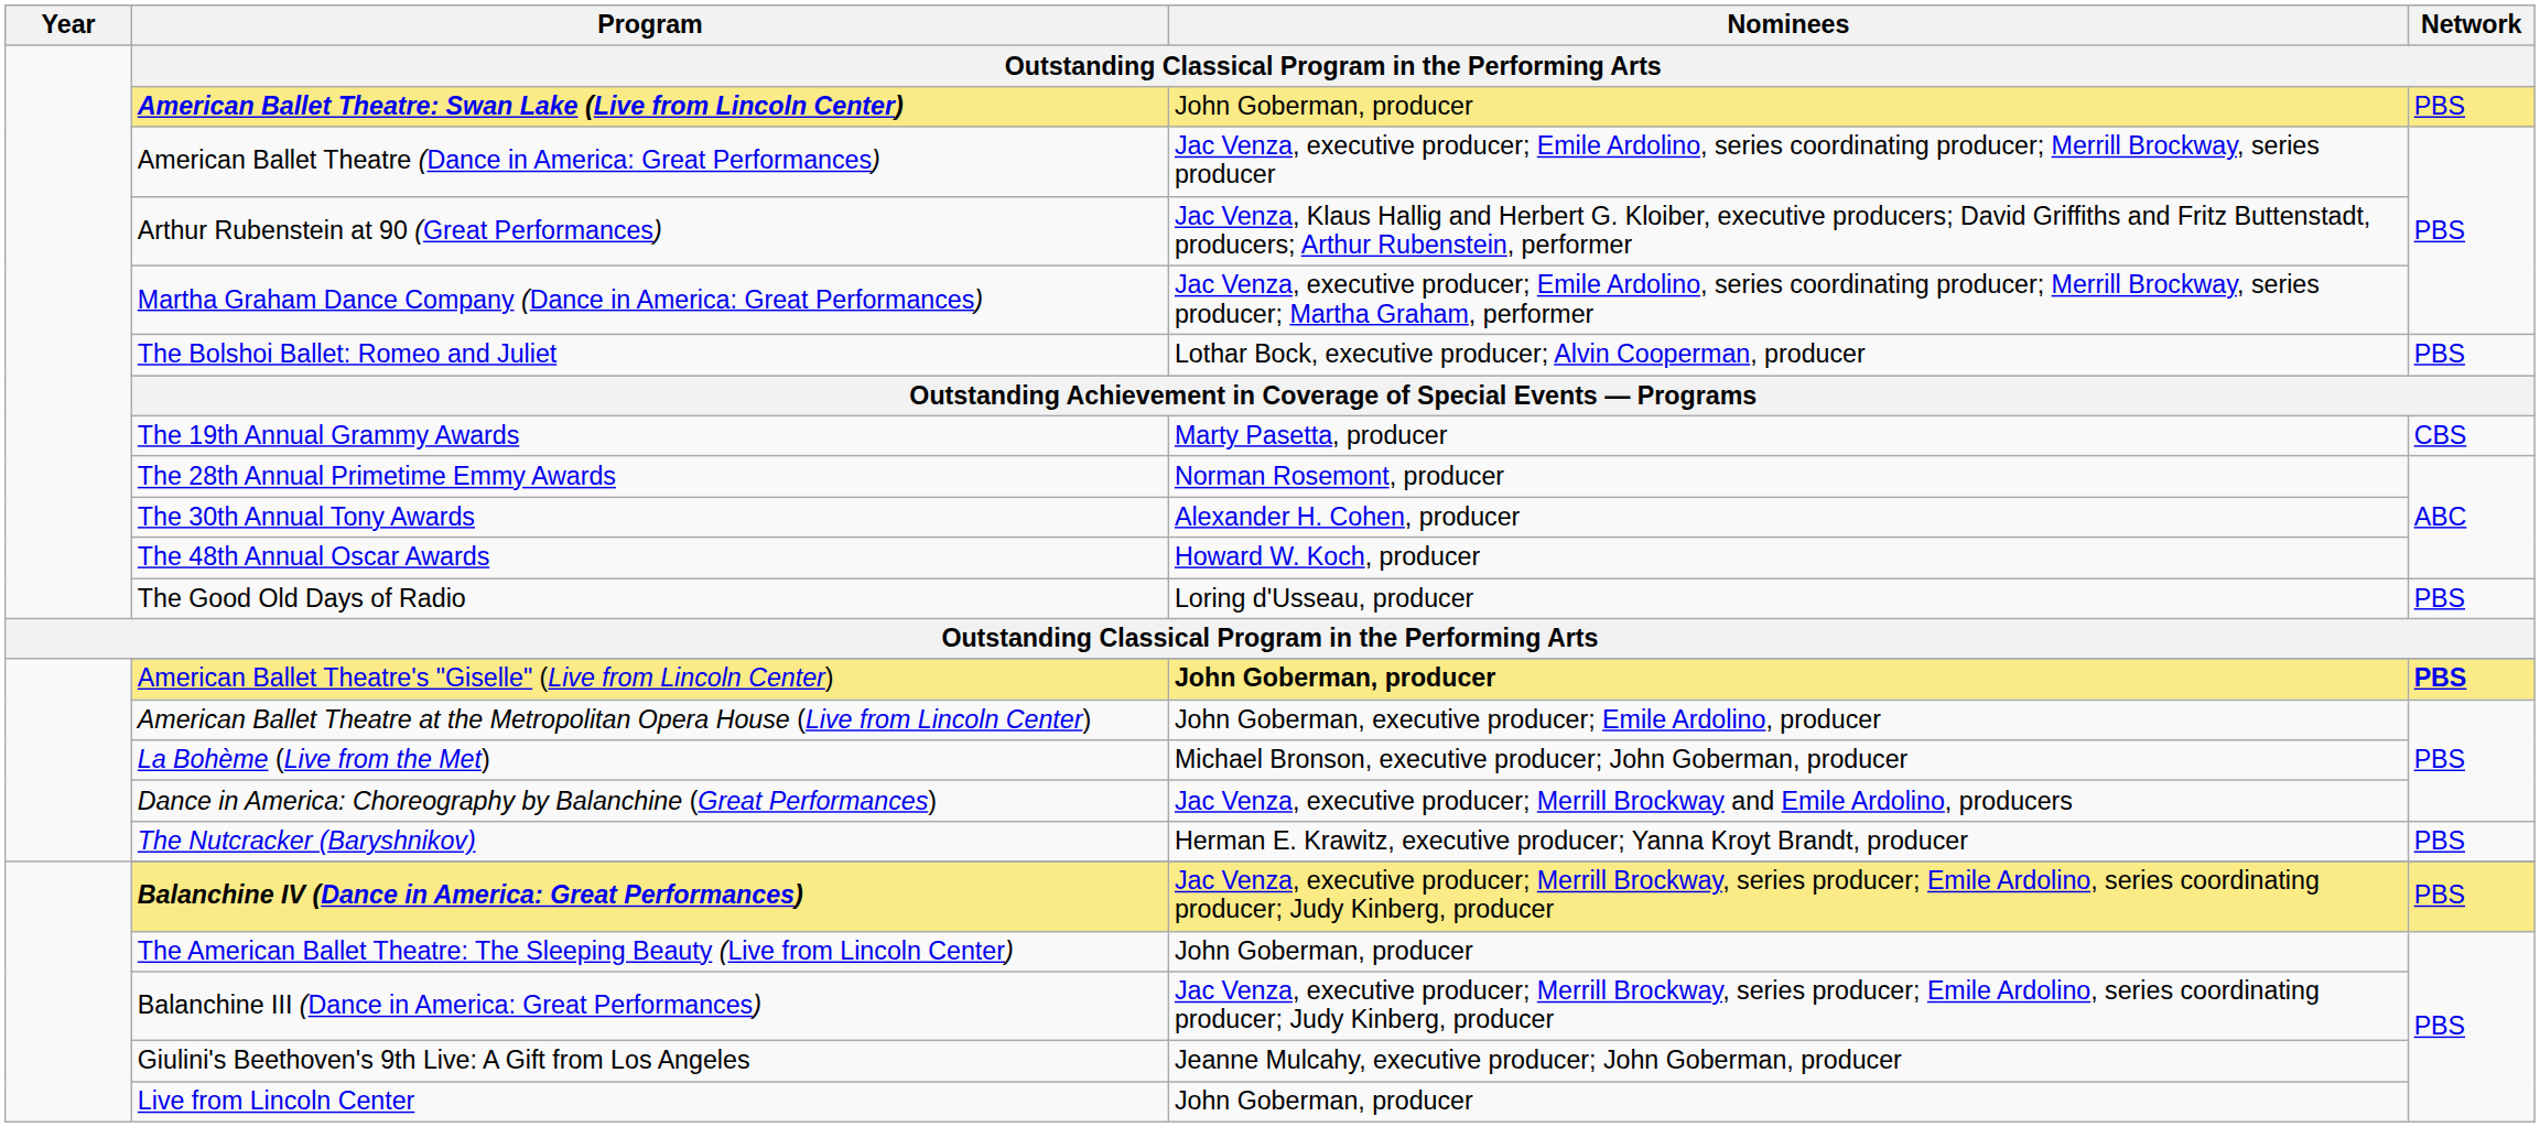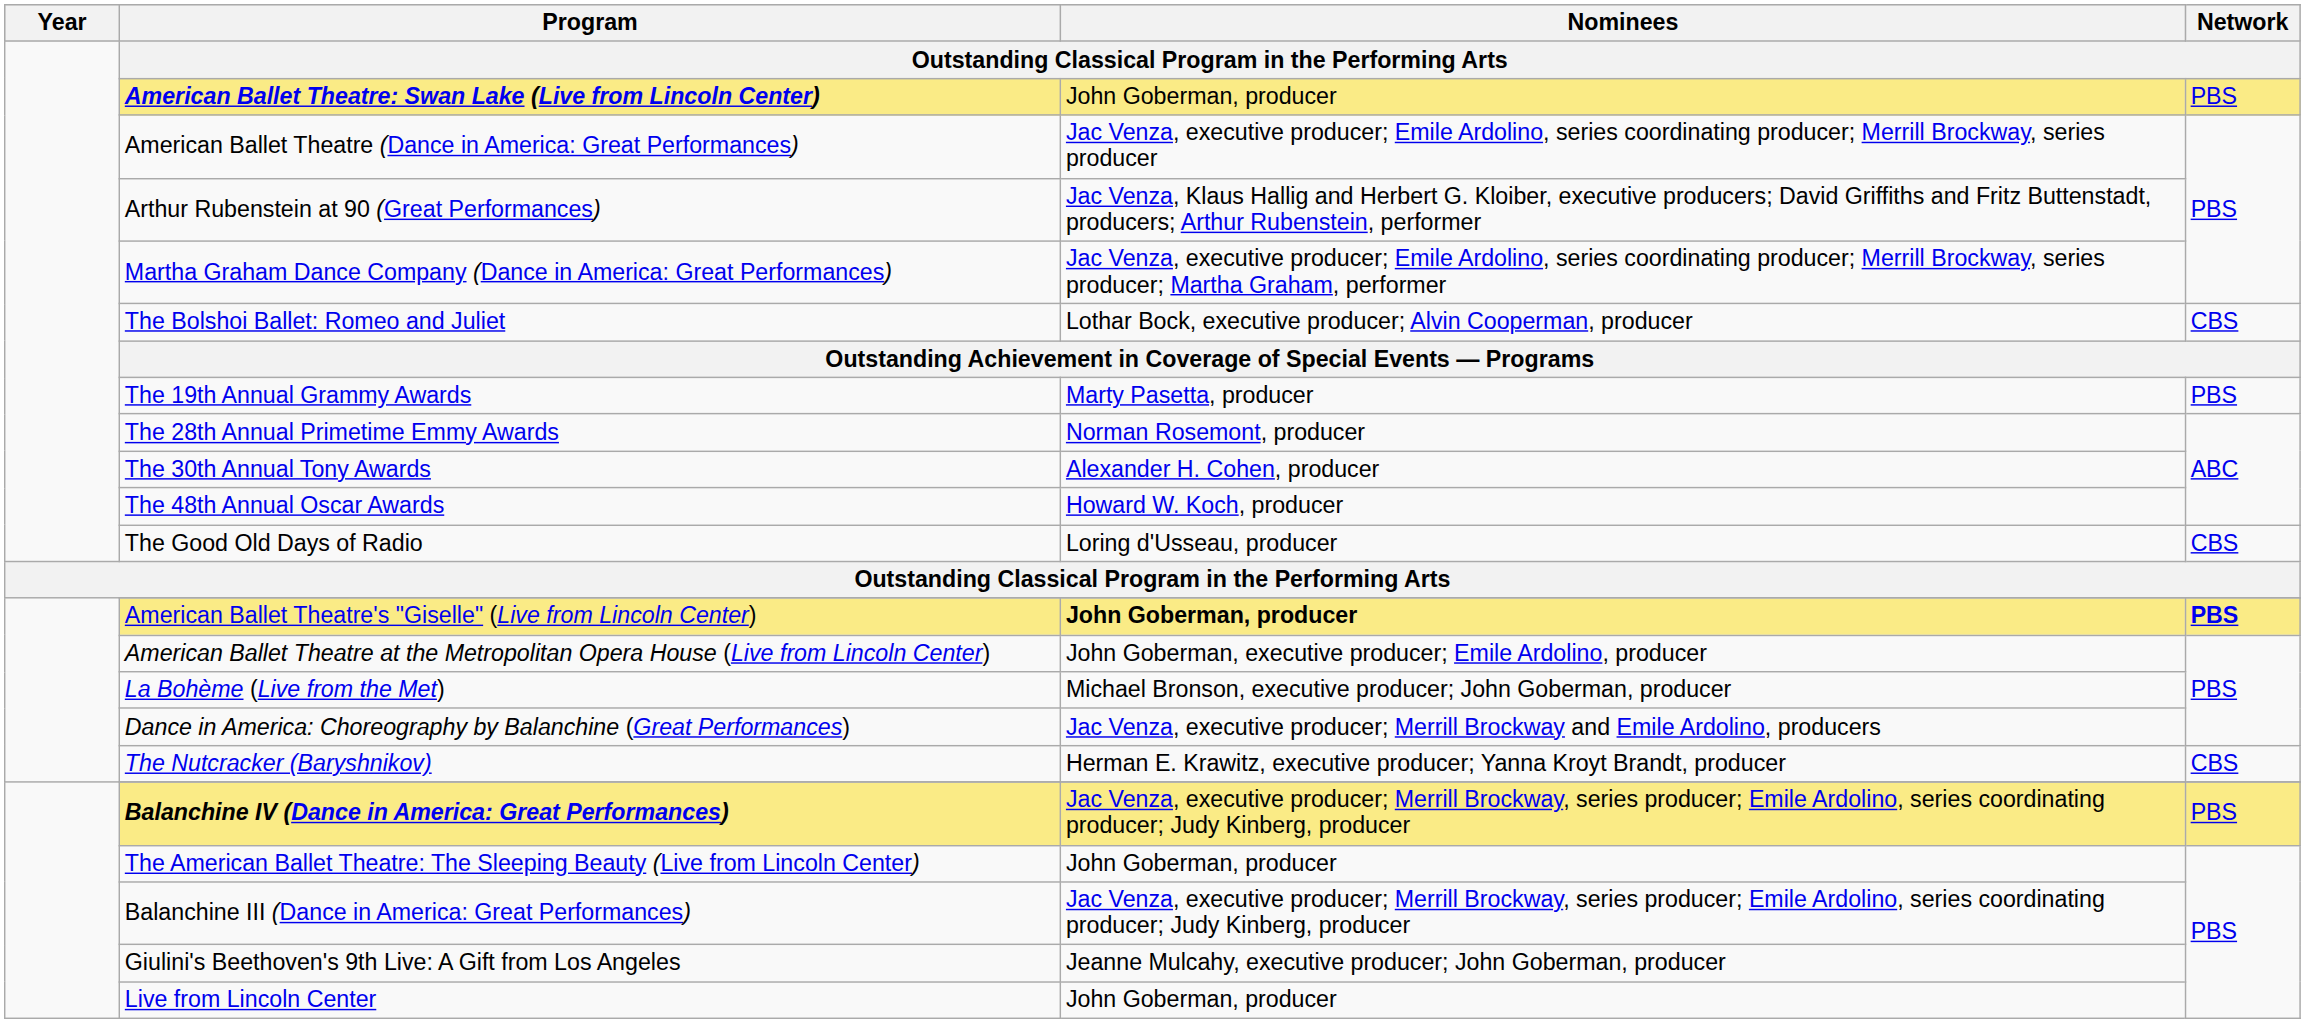 <table class="wikitable" style="width:100%">
 <tr style="background:#bebebe;">
 <th width="5%">Year</th>
 <th width="41%">Program</th>
 <th width="49%">Nominees</th>
 <th width="5%">Network</th>
 </tr>
 <tr>
 <td rowspan="12"></td>
 <th colspan="3">Outstanding Classical Program in the Performing Arts</th>
 </tr>
 <tr style="background:#FAEB86;">
 <td><strong><em><a href='#'>American Ballet Theatre: Swan Lake</a><em> (</em><a href='#'>Live from Lincoln Center</a><em>)<strong></td>
 <td></strong>John Goberman, producer<strong></td>
 <td></strong><a href='#'>PBS</a><strong></td>
 </tr>
 <tr>
 <td></em>American Ballet Theatre<em> (</em><a href='#'>Dance in America: Great Performances</a><em>)</td>
 <td><a href='#'>Jac Venza</a>, executive producer; <a href='#'>Emile Ardolino</a>, series coordinating producer; <a href='#'>Merrill Brockway</a>, series producer</td>
 <td rowspan=3><a href='#'>PBS</a></td>
 </tr>
 <tr>
 <td></em>Arthur Rubenstein at 90<em> (</em><a href='#'>Great Performances</a><em>)</td>
 <td><a href='#'>Jac Venza</a>, Klaus Hallig and Herbert G. Kloiber, executive producers; David Griffiths and Fritz Buttenstadt, producers; <a href='#'>Arthur Rubenstein</a>, performer</td>
 </tr>
 <tr>
 <td></em><a href='#'>Martha Graham Dance Company</a><em> (</em><a href='#'>Dance in America: Great Performances</a><em>)</td>
 <td><a href='#'>Jac Venza</a>, executive producer; <a href='#'>Emile Ardolino</a>, series coordinating producer; <a href='#'>Merrill Brockway</a>, series producer; <a href='#'>Martha Graham</a>, performer</td>
 </tr>
 <tr>
 <td></em><a href='#'>The Bolshoi Ballet: Romeo and Juliet</a><em></td>
 <td>Lothar Bock, executive producer; <a href='#'>Alvin Cooperman</a>, producer</td>
-<td><a href='#'>PBS</a></td>
+<td><a href='#'>CBS</a></td>
 </tr>
 <tr>
 <th colspan="3">Outstanding Achievement in Coverage of Special Events — Programs</th>
 </tr>
 <tr>
 <td></em><a href='#'>The 19th Annual Grammy Awards</a><em></td>
 <td><a href='#'>Marty Pasetta</a>, producer</td>
-<td><a href='#'>CBS</a></td>
+<td><a href='#'>PBS</a></td>
 </tr>
 <tr>
 <td></em><a href='#'>The 28th Annual Primetime Emmy Awards</a><em></td>
 <td><a href='#'>Norman Rosemont</a>, producer</td>
 <td rowspan=3><a href='#'>ABC</a></td>
 </tr>
 <tr>
 <td></em><a href='#'>The 30th Annual Tony Awards</a><em></td>
 <td><a href='#'>Alexander H. Cohen</a>, producer</td>
 </tr>
 <tr>
 <td></em><a href='#'>The 48th Annual Oscar Awards</a><em></td>
 <td><a href='#'>Howard W. Koch</a>, producer</td>
 </tr>
 <tr>
 <td></em>The Good Old Days of Radio<em></td>
 <td>Loring d'Usseau, producer</td>
-<td><a href='#'>PBS</a></td>
+<td><a href='#'>CBS</a></td>
 </tr>
 <tr>
 <th colspan=4>Outstanding Classical Program in the Performing Arts</th>
 </tr>
 <tr>
 <td rowspan="6"></td>
 </tr>
 <tr style="background:#FAEB86;">
 <td></em></strong><a href='#'>American Ballet Theatre's "Giselle"</a></em> (<em><a href='#'>Live from Lincoln Center</a></em>)</strong></td>
 <td><strong>John Goberman, producer</strong></td>
 <td><strong><a href='#'>PBS</a></strong></td>
 </tr>
 <tr>
 <td><em>American Ballet Theatre at the Metropolitan Opera House</em> (<em><a href='#'>Live from Lincoln Center</a></em>)</td>
 <td>John Goberman, executive producer; <a href='#'>Emile Ardolino</a>, producer</td>
 <td rowspan=3><a href='#'>PBS</a></td>
 </tr>
 <tr>
 <td><em><a href='#'>La Bohème</a></em> (<em><a href='#'>Live from the Met</a></em>)</td>
 <td>Michael Bronson, executive producer; John Goberman, producer</td>
 </tr>
 <tr>
 <td><em>Dance in America: Choreography by Balanchine</em> (<em><a href='#'>Great Performances</a></em>)</td>
 <td><a href='#'>Jac Venza</a>, executive producer; <a href='#'>Merrill Brockway</a> and <a href='#'>Emile Ardolino</a>, producers</td>
 </tr>
 <tr>
 <td><em><a href='#'>The Nutcracker (Baryshnikov)</a></em></td>
 <td>Herman E. Krawitz, executive producer; Yanna Kroyt Brandt, producer</td>
-<td><a href='#'>PBS</a></td>
+<td><a href='#'>CBS</a></td>
 </tr>
 <tr>
 <td rowspan="6"></td>
 </tr>
 <tr style="background:#FAEB86;">
 <td><strong><em>Balanchine IV<em> (</em><a href='#'>Dance in America: Great Performances</a><em>)<strong></td>
 <td></strong><a href='#'>Jac Venza</a>, executive producer; <a href='#'>Merrill Brockway</a>, series producer; <a href='#'>Emile Ardolino</a>, series coordinating producer; Judy Kinberg, producer<strong></td>
 <td></strong><a href='#'>PBS</a><strong></td>
 </tr>
 <tr>
 <td></em><a href='#'>The American Ballet Theatre: The Sleeping Beauty</a><em> (</em><a href='#'>Live from Lincoln Center</a><em>)</td>
 <td>John Goberman, producer</td>
 <td rowspan=4><a href='#'>PBS</a></td>
 </tr>
 <tr>
 <td></em>Balanchine III<em> (</em><a href='#'>Dance in America: Great Performances</a><em>)</td>
 <td><a href='#'>Jac Venza</a>, executive producer; <a href='#'>Merrill Brockway</a>, series producer; <a href='#'>Emile Ardolino</a>, series coordinating producer; Judy Kinberg, producer</td>
 </tr>
 <tr>
 <td></em>Giulini's Beethoven's 9th Live: A Gift from Los Angeles<em></td>
 <td>Jeanne Mulcahy, executive producer; John Goberman, producer</td>
 </tr>
 <tr>
 <td></em><a href='#'>Live from Lincoln Center</a><em></td>
 <td>John Goberman, producer</td>
 </tr>
 </table>
